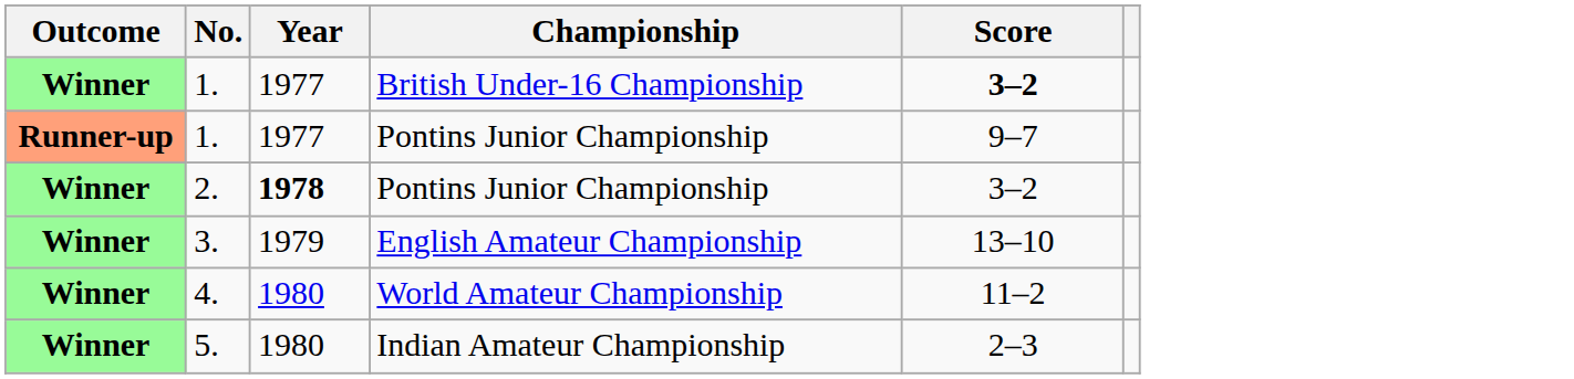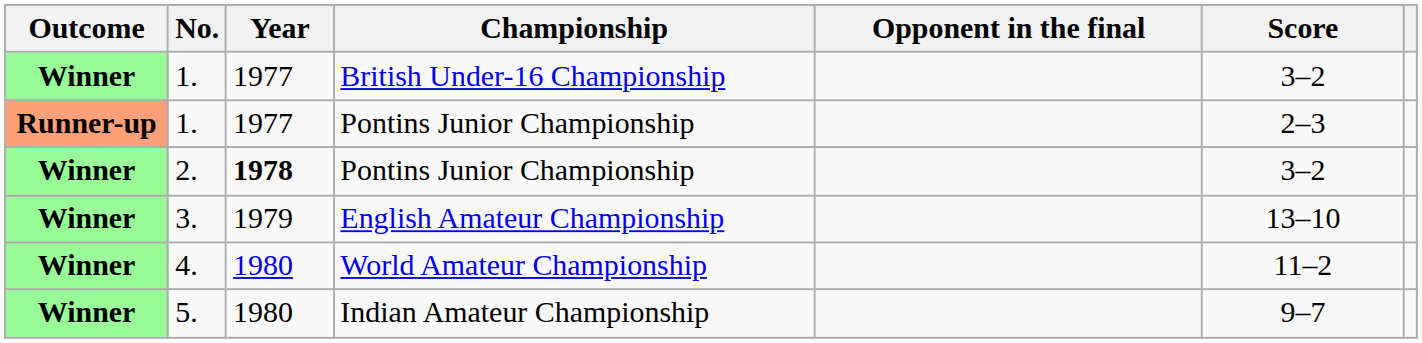 <table class="sortable wikitable plainrowheaders">
 <tr>
 <th scope="col" width="80">Outcome</th>
 <th scope="col" width="20">No.</th>
 <th scope="col" width="50">Year</th>
 <th scope="col" width="250">Championship</th>
+<th scope="col" width="200">Opponent in the final</th>
 <th scope="col" width="100">Score</th>
 <th scope="col" class=unsortable></th>
 </tr>
 <tr>
 <th scope="row" style="background:#98FB98">Winner</th>
 <td>1.</td>
 <td>1977</td>
 <td><a href='#'>British Under-16 Championship</a></td>
-<td align="center"><strong>3–2</strong></td>
+<td data-sort-value="Bonney, David"></td>
+<td align="center">3–2</td>
 <td></td>
 </tr>
 <tr>
 <th scope="row" style="background:#ffa07a;">Runner-up</th>
 <td>1.</td>
 <td>1977</td>
 <td>Pontins Junior Championship</td>
-<td align="center">9–7</td>
+<td data-sort-value="Meo, Tony"></td>
+<td align="center">2–3</td>
 <td></td>
 </tr>
 <tr>
 <th scope="row" style="background:#98FB98">Winner</th>
 <td>2.</td>
 <td><strong>1978</strong></td>
 <td>Pontins Junior Championship</td>
+<td data-sort-value="Bennett, John"></td>
 <td align="center">3–2</td>
 <td></td>
 </tr>
 <tr>
 <th scope="row" style="background:#98FB98">Winner</th>
 <td>3.</td>
 <td>1979</td>
 <td><a href='#'>English Amateur Championship</a></td>
+<td data-sort-value="Martin, Dave"></td>
 <td align="center">13–10</td>
 <td></td>
 </tr>
 <tr>
 <th scope="row" style="background:#98FB98">Winner</th>
 <td>4.</td>
 <td><a href='#'>1980</a></td>
 <td><a href='#'>World Amateur Championship</a></td>
+<td data-sort-value="Atkins, Ron"></td>
 <td align="center">11–2</td>
 <td></td>
 </tr>
 <tr>
 <th scope="row" style="background:#98FB98">Winner</th>
 <td>5.</td>
 <td>1980</td>
 <td>Indian Amateur Championship</td>
-<td align="center">2–3</td>
+<td data-sort-value="Savur, Arvind"></td>
+<td align="center">9–7</td>
 <td></td>
 </tr>
 </table>
